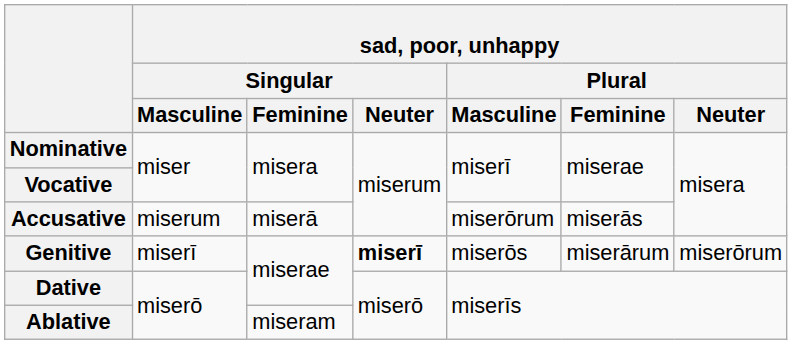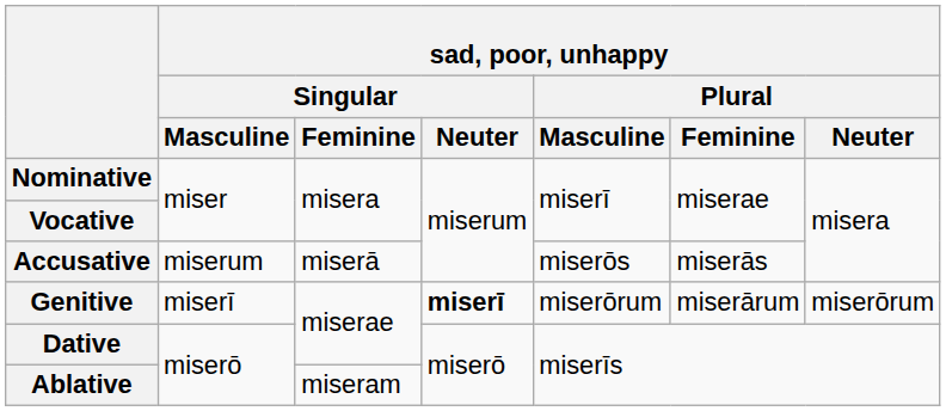 <table class="wikitable">
 <tr>
 <th rowspan="3"></th>
 <th colspan="6"><br> sad, poor, unhappy</th>
 </tr>
 <tr>
 <th colspan="3">Singular</th>
 <th colspan="3">Plural</th>
 </tr>
 <tr>
 <th>Masculine</th>
 <th>Feminine</th>
 <th>Neuter</th>
 <th>Masculine</th>
 <th>Feminine</th>
 <th>Neuter</th>
 </tr>
 <tr>
 <th>Nominative</th>
 <td rowspan="2">miser</td>
 <td rowspan="2">misera</td>
 <td rowspan="3">miserum</td>
 <td rowspan="2">miserī</td>
 <td rowspan="2">miserae</td>
 <td rowspan="3">misera</td>
 </tr>
 <tr>
 <th>Vocative</th>
 </tr>
 <tr>
 <th>Accusative</th>
 <td>miserum</td>
 <td>miserā</td>
-<td>miserōrum</td>
+<td>miserōs</td>
 <td>miserās</td>
 </tr>
 <tr>
 <th>Genitive</th>
 <td>miserī</td>
 <td rowspan="2">miserae</td>
 <td><strong>miserī</strong></td>
-<td>miserōs</td>
+<td>miserōrum</td>
 <td>miserārum</td>
 <td>miserōrum</td>
 </tr>
 <tr>
 <th>Dative</th>
 <td rowspan="2">miserō</td>
 <td rowspan="2">miserō</td>
 <td rowspan="2" colspan="3">miserīs</td>
 </tr>
 <tr>
 <th>Ablative</th>
 <td>miseram</td>
 </tr>
 </table>
